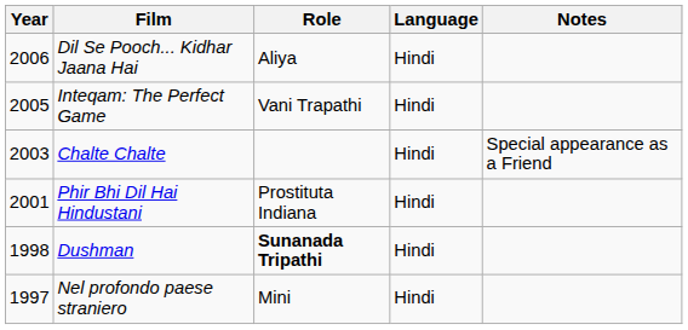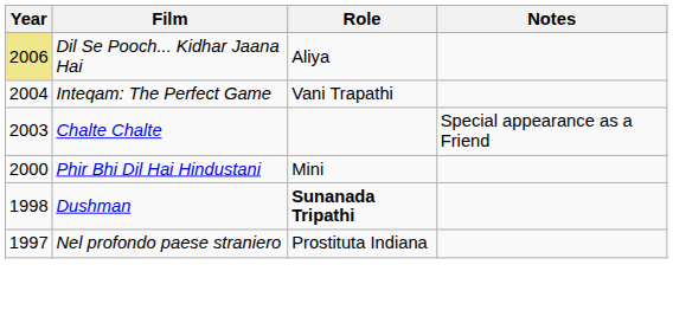 <table class="wikitable">
 <tr style="background:#ccc; text-align:center;">
 <th>Year</th>
 <th>Film</th>
 <th>Role</th>
-<th>Language</th>
 <th>Notes</th>
 </tr>
 <tr>
-<td>2006</td>
+<td style="background: khaki;">2006</td>
 <td><em>Dil Se Pooch... Kidhar Jaana Hai</em></td>
 <td>Aliya</td>
-<td>Hindi</td>
 <td></td>
 </tr>
 <tr>
-<td>2005</td>
+<td>2004</td>
 <td><em>Inteqam: The Perfect Game</em></td>
 <td>Vani Trapathi</td>
-<td>Hindi</td>
 <td></td>
 </tr>
 <tr>
 <td>2003</td>
 <td><em><a href='#'>Chalte Chalte</a></em></td>
 <td></td>
-<td>Hindi</td>
 <td>Special appearance as a Friend</td>
 </tr>
 <tr>
-<td>2001</td>
+<td>2000</td>
 <td><em><a href='#'>Phir Bhi Dil Hai Hindustani</a></em></td>
-<td>Prostituta Indiana</td>
-<td>Hindi</td>
+<td>Mini</td>
 <td></td>
 </tr>
 <tr>
 <td>1998</td>
 <td><em><a href='#'>Dushman</a></em></td>
 <td><strong>Sunanada Tripathi</strong></td>
-<td>Hindi</td>
 <td></td>
 </tr>
 <tr>
 <td>1997</td>
 <td><em>Nel profondo paese straniero</em></td>
-<td>Mini</td>
-<td>Hindi</td>
+<td>Prostituta Indiana</td>
 <td></td>
 </tr>
 </table>
